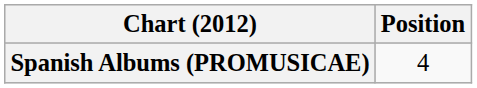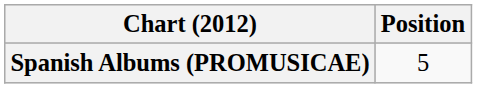 <table class="wikitable sortable plainrowheaders" style="text-align:center">
 <tr>
 <th scope="col">Chart (2012)</th>
 <th scope="col">Position</th>
 </tr>
 <tr>
 <th scope="row">Spanish Albums (PROMUSICAE)</th>
-<td style="text-align:center;">4</td>
+<td style="text-align:center;">5</td>
 </tr>
 </table>
